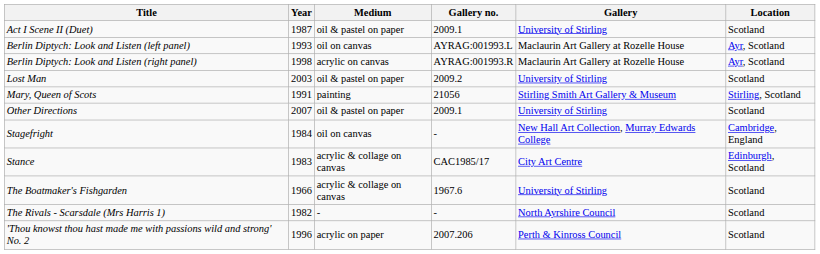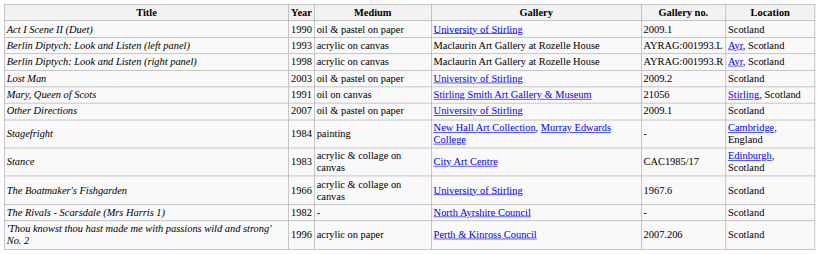 <table class="wikitable">
 <tr>
 <th>Title</th>
 <th>Year</th>
 <th>Medium</th>
+<th>Gallery</th>
 <th>Gallery no.</th>
-<th>Gallery</th>
 <th>Location</th>
 </tr>
 <tr>
 <td><em>Act I Scene II (Duet)</em></td>
-<td>1987</td>
+<td>1990</td>
 <td>oil & pastel on paper</td>
+<td><a href='#'>University of Stirling</a></td>
 <td>2009.1</td>
-<td><a href='#'>University of Stirling</a></td>
 <td>Scotland</td>
 </tr>
 <tr>
 <td><em>Berlin Diptych: Look and Listen (left panel)</em></td>
 <td>1993</td>
-<td>oil on canvas</td>
+<td>acrylic on canvas</td>
+<td>Maclaurin Art Gallery at Rozelle House</td>
 <td>AYRAG:001993.L</td>
-<td>Maclaurin Art Gallery at Rozelle House</td>
 <td><a href='#'>Ayr</a>, Scotland</td>
 </tr>
 <tr>
 <td><em>Berlin Diptych: Look and Listen (right panel)</em></td>
 <td>1998</td>
 <td>acrylic on canvas</td>
+<td>Maclaurin Art Gallery at Rozelle House</td>
 <td>AYRAG:001993.R</td>
-<td>Maclaurin Art Gallery at Rozelle House</td>
 <td><a href='#'>Ayr</a>, Scotland</td>
 </tr>
 <tr>
 <td><em>Lost Man</em></td>
 <td>2003</td>
 <td>oil & pastel on paper</td>
+<td><a href='#'>University of Stirling</a></td>
 <td>2009.2</td>
-<td><a href='#'>University of Stirling</a></td>
 <td>Scotland</td>
 </tr>
 <tr>
 <td><em>Mary, Queen of Scots</em></td>
 <td>1991</td>
-<td>painting</td>
+<td>oil on canvas</td>
+<td><a href='#'>Stirling Smith Art Gallery & Museum</a></td>
 <td>21056</td>
-<td><a href='#'>Stirling Smith Art Gallery & Museum</a></td>
 <td><a href='#'>Stirling</a>, Scotland</td>
 </tr>
 <tr>
 <td><em>Other Directions</em></td>
 <td>2007</td>
 <td>oil & pastel on paper</td>
+<td><a href='#'>University of Stirling</a></td>
 <td>2009.1</td>
-<td><a href='#'>University of Stirling</a></td>
 <td>Scotland</td>
 </tr>
 <tr>
 <td><em>Stagefright</em></td>
 <td>1984</td>
-<td>oil on canvas</td>
+<td>painting</td>
+<td><a href='#'>New Hall Art Collection</a>, <a href='#'>Murray Edwards College</a></td>
 <td>-</td>
-<td><a href='#'>New Hall Art Collection</a>, <a href='#'>Murray Edwards College</a></td>
 <td><a href='#'>Cambridge</a>, England</td>
 </tr>
 <tr>
 <td><em>Stance</em></td>
 <td>1983</td>
 <td>acrylic & collage on canvas</td>
+<td><a href='#'>City Art Centre</a></td>
 <td>CAC1985/17</td>
-<td><a href='#'>City Art Centre</a></td>
 <td><a href='#'>Edinburgh</a>, Scotland</td>
 </tr>
 <tr>
 <td><em>The Boatmaker's Fishgarden</em></td>
 <td>1966</td>
 <td>acrylic & collage on canvas</td>
+<td><a href='#'>University of Stirling</a></td>
 <td>1967.6</td>
-<td><a href='#'>University of Stirling</a></td>
 <td>Scotland</td>
 </tr>
 <tr>
 <td><em>The Rivals - Scarsdale (Mrs Harris 1)</em></td>
 <td>1982</td>
 <td>-</td>
+<td><a href='#'>North Ayrshire Council</a></td>
 <td>-</td>
-<td><a href='#'>North Ayrshire Council</a></td>
 <td>Scotland</td>
 </tr>
 <tr>
 <td><em>'Thou knowst thou hast made me with passions wild and strong' No. 2</em></td>
 <td>1996</td>
 <td>acrylic on paper</td>
+<td><a href='#'>Perth & Kinross Council</a></td>
 <td>2007.206</td>
-<td><a href='#'>Perth & Kinross Council</a></td>
 <td>Scotland</td>
 </tr>
 </table>
